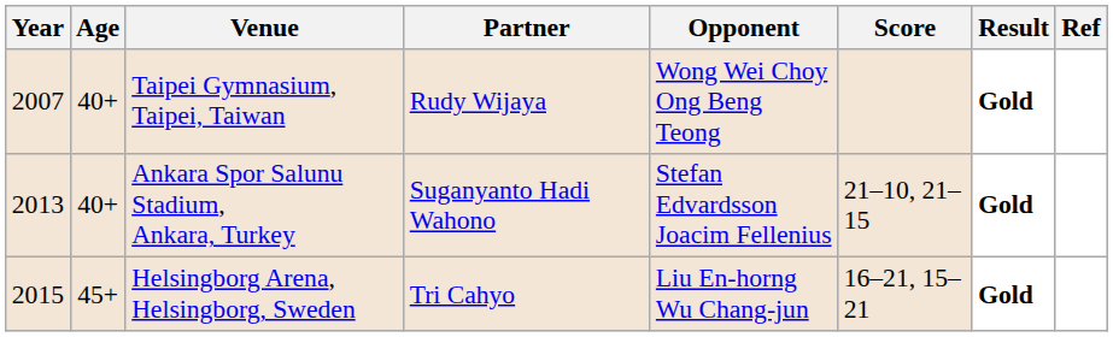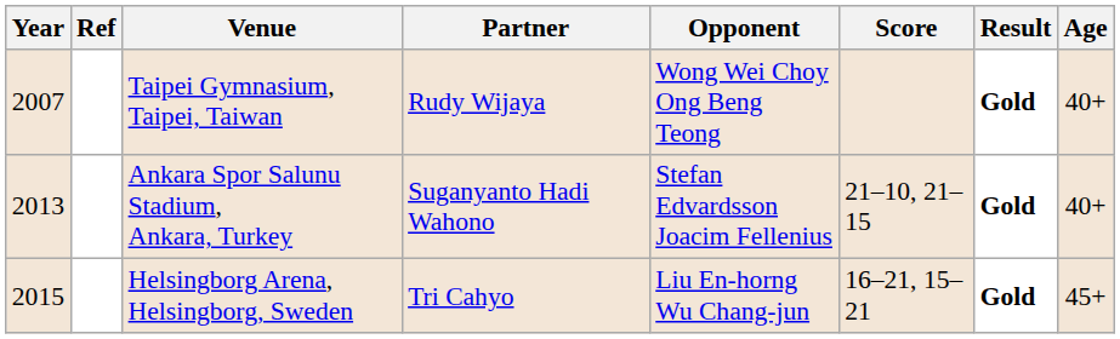 <table class="sortable wikitable" style="font-size: 90%;">
 <tr>
 <th>Year</th>
-<th>Age</th>
+<th>Ref</th>
 <th>Venue</th>
 <th>Partner</th>
 <th>Opponent</th>
 <th>Score</th>
 <th>Result</th>
-<th>Ref</th>
+<th>Age</th>
 </tr>
 <tr style="background:#F3E6D7">
 <td align="center">2007</td>
-<td align="center">40+</td>
+<td style="text-align:center; background:white"></td>
 <td align="left"><a href='#'>Taipei Gymnasium</a>,<br><a href='#'>Taipei, Taiwan</a></td>
 <td align="left"> <a href='#'>Rudy Wijaya</a></td>
 <td align="left"> <a href='#'>Wong Wei Choy</a> <br>  <a href='#'>Ong Beng Teong</a></td>
 <td align="left"></td>
 <td style="text-align:left; background:white"> <strong>Gold</strong></td>
-<td style="text-align:center; background:white"></td>
+<td align="center">40+</td>
 </tr>
 <tr style="background:#F3E6D7">
 <td align="center">2013</td>
-<td align="center">40+</td>
+<td style="text-align:center; background:white"></td>
 <td align="left"><a href='#'>Ankara Spor Salunu Stadium</a>,<br><a href='#'>Ankara, Turkey</a></td>
 <td align="left"> <a href='#'>Suganyanto Hadi Wahono</a></td>
 <td align="left"> <a href='#'>Stefan Edvardsson</a> <br>  <a href='#'>Joacim Fellenius</a></td>
 <td align="left">21–10, 21–15</td>
 <td style="text-align:left; background:white"> <strong>Gold</strong></td>
-<td style="text-align:center; background:white"></td>
+<td align="center">40+</td>
 </tr>
 <tr style="background:#F3E6D7">
 <td align="center">2015</td>
-<td align="center">45+</td>
+<td style="text-align:center; background:white"></td>
 <td align="left"><a href='#'>Helsingborg Arena</a>,<br><a href='#'>Helsingborg, Sweden</a></td>
 <td align="left"> <a href='#'>Tri Cahyo</a></td>
 <td align="left"> <a href='#'>Liu En-horng</a> <br>  <a href='#'>Wu Chang-jun</a></td>
 <td align="left">16–21, 15–21</td>
 <td style="text-align:left; background:white"> <strong>Gold</strong></td>
-<td style="text-align:center; background:white"></td>
+<td align="center">45+</td>
 </tr>
 </table>
